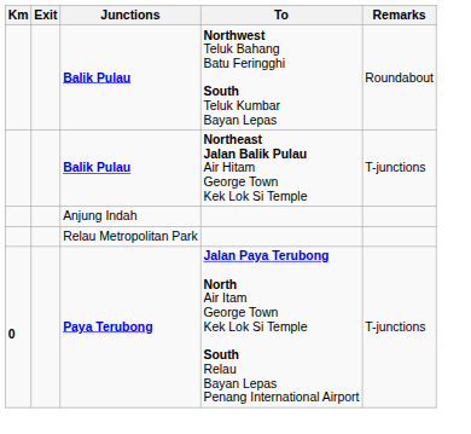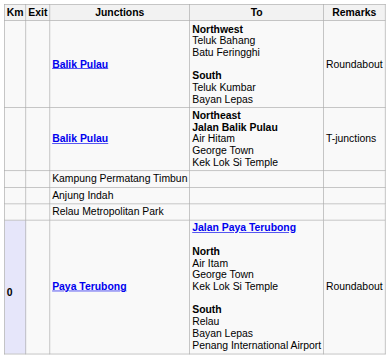 <table class="wikitable">
 <tr>
 <th>Km</th>
 <th>Exit</th>
 <th>Junctions</th>
 <th>To</th>
 <th>Remarks</th>
 </tr>
 <tr>
 <td></td>
 <td></td>
 <td><strong><a href='#'>Balik Pulau</a></strong></td>
 <td><strong>Northwest</strong><br> Teluk Bahang<br> Batu Feringghi<br><br><strong>South</strong><br> Teluk Kumbar<br> Bayan Lepas</td>
 <td>Roundabout</td>
 </tr>
 <tr>
 <td></td>
 <td></td>
 <td><strong><a href='#'>Balik Pulau</a></strong></td>
 <td><strong>Northeast</strong><br><strong>Jalan Balik Pulau</strong><br>Air Hitam<br>George Town<br>Kek Lok Si Temple</td>
 <td>T-junctions</td>
 </tr>
 <tr>
 <td></td>
 <td></td>
+<td>Kampung Permatang Timbun</td>
+<td></td>
+<td></td>
+</tr>
+<tr>
+<td></td>
+<td></td>
 <td> Anjung Indah</td>
 <td>     </td>
 <td></td>
 </tr>
 <tr>
 <td></td>
 <td></td>
 <td>Relau Metropolitan Park</td>
 <td></td>
 <td></td>
 </tr>
 <tr>
-<td><br><strong>0</strong></td>
+<td style="background: lavender;"><br><strong>0</strong></td>
 <td></td>
 <td><strong><a href='#'>Paya Terubong</a></strong></td>
 <td> <strong><a href='#'>Jalan Paya Terubong</a></strong><br><br><strong>North</strong><br>Air Itam<br>George Town<br>Kek Lok Si Temple<br><br><strong>South</strong><br>Relau<br>Bayan Lepas<br>Penang International Airport </td>
-<td>T-junctions</td>
+<td>Roundabout</td>
 </tr>
 </table>
